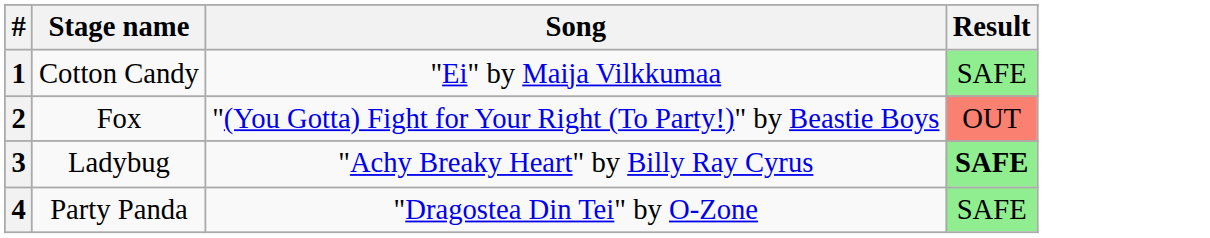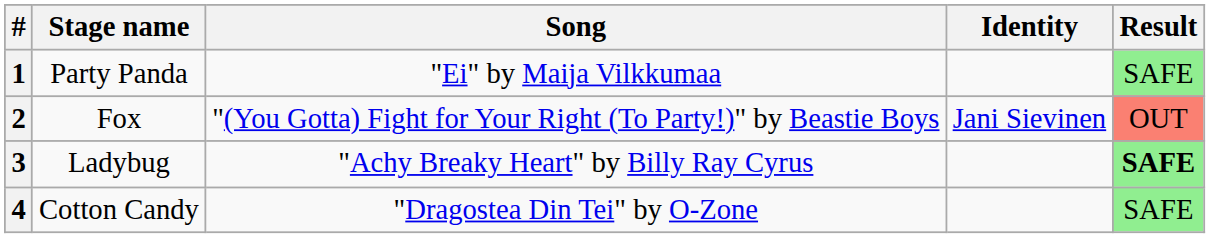 <table class="wikitable plainrowheaders" style="text-align: center;">
 <tr>
 <th>#</th>
 <th>Stage name</th>
 <th>Song</th>
+<th>Identity</th>
 <th>Result</th>
 </tr>
 <tr>
 <th>1</th>
-<td>Cotton Candy</td>
+<td>Party Panda</td>
 <td>"<a href='#'>Ei</a>" by <a href='#'>Maija Vilkkumaa</a></td>
+<td></td>
 <td bgcolor=lightgreen>SAFE</td>
 </tr>
 <tr>
 <th>2</th>
 <td>Fox</td>
 <td>"<a href='#'>(You Gotta) Fight for Your Right (To Party!)</a>" by <a href='#'>Beastie Boys</a></td>
+<td><a href='#'>Jani Sievinen</a></td>
 <td bgcolor=salmon>OUT</td>
 </tr>
 <tr>
 <th>3</th>
 <td>Ladybug</td>
 <td>"<a href='#'>Achy Breaky Heart</a>" by <a href='#'>Billy Ray Cyrus</a></td>
+<td></td>
 <td bgcolor=lightgreen><strong>SAFE</strong></td>
 </tr>
 <tr>
 <th>4</th>
-<td>Party Panda</td>
+<td>Cotton Candy</td>
 <td>"<a href='#'>Dragostea Din Tei</a>" by <a href='#'>O-Zone</a></td>
+<td></td>
 <td bgcolor=lightgreen>SAFE</td>
 </tr>
 </table>
